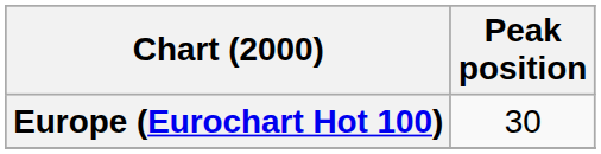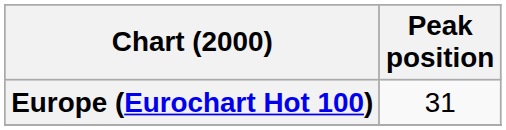 <table class="wikitable sortable plainrowheaders" style="text-align:center">
 <tr>
 <th>Chart (2000)</th>
 <th>Peak<br>position</th>
 </tr>
 <tr>
 <th scope="row">Europe (<a href='#'>Eurochart Hot 100</a>)</th>
-<td>30</td>
+<td>31</td>
 </tr>
 <tr>
 </tr>
 <tr>
 </tr>
 <tr>
 </tr>
 <tr>
 </tr>
 </table>
